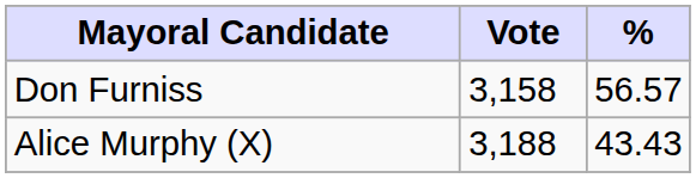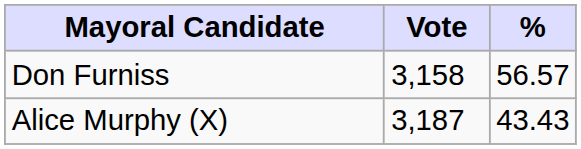 <table class="wikitable">
 <tr>
 <th style="background:#ddf; width:200px;">Mayoral Candidate</th>
 <th style="background:#ddf; width:50px;">Vote</th>
 <th style="background:#ddf; width:30px;">%</th>
 </tr>
 <tr>
 <td>Don Furniss</td>
 <td>3,158</td>
 <td>56.57</td>
 </tr>
 <tr>
 <td>Alice Murphy (X)</td>
-<td>3,188</td>
+<td>3,187</td>
 <td>43.43</td>
 </tr>
 </table>
